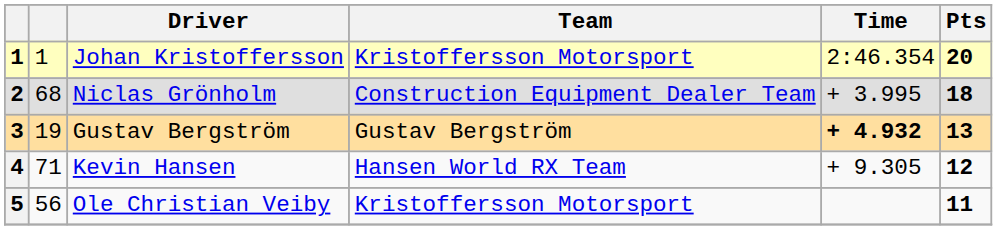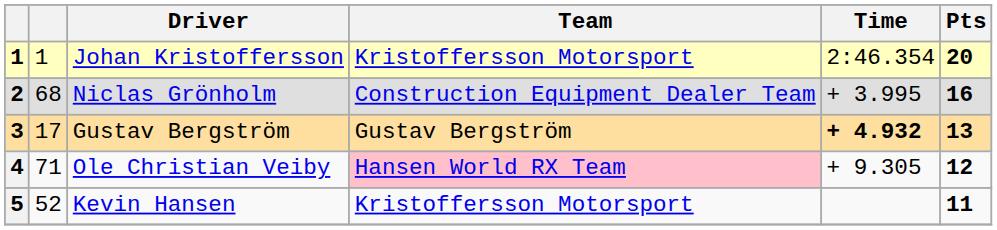 <table class="wikitable" style="font-size:95%">
 <tr>
 <th></th>
 <th></th>
 <th>Driver</th>
 <th>Team</th>
 <th>Time</th>
 <th>Pts</th>
 </tr>
 <tr>
 <th style="background:#ffffbf;">1</th>
 <td style="background:#ffffbf;">1</td>
 <td style="background:#ffffbf;"> <a href='#'>Johan Kristoffersson</a></td>
 <td style="background:#ffffbf;"><a href='#'>Kristoffersson Motorsport</a></td>
 <td style="background:#ffffbf;">2:46.354</td>
 <td style="background:#ffffbf;"><strong>20</strong></td>
 </tr>
 <tr>
 <th style="background:#dfdfdf;">2</th>
 <td style="background:#dfdfdf;">68</td>
 <td style="background:#dfdfdf;"> <a href='#'>Niclas Grönholm</a></td>
 <td style="background:#dfdfdf;"><a href='#'>Construction Equipment Dealer Team</a></td>
 <td style="background:#dfdfdf;">+ 3.995</td>
-<td style="background:#dfdfdf;"><strong>18</strong></td>
+<td style="background:#dfdfdf;"><strong>16</strong></td>
 </tr>
 <tr>
 <th style="background:#ffdf9f;">3</th>
-<td style="background:#ffdf9f;">19</td>
+<td style="background:#ffdf9f;">17</td>
 <td style="background:#ffdf9f;"> Gustav Bergström</td>
 <td style="background:#ffdf9f;">Gustav Bergström</td>
 <td style="background:#ffdf9f;"><strong>+ 4.932</strong></td>
 <td style="background:#ffdf9f;"><strong>13</strong></td>
 </tr>
 <tr>
 <th>4</th>
 <td>71</td>
-<td> <a href='#'>Kevin Hansen</a></td>
-<td><a href='#'>Hansen World RX Team</a></td>
+<td> <a href='#'>Ole Christian Veiby</a></td>
+<td style="background: pink;"><a href='#'>Hansen World RX Team</a></td>
 <td>+ 9.305</td>
 <td><strong>12</strong></td>
 </tr>
 <tr>
 <th>5</th>
-<td>56</td>
-<td> <a href='#'>Ole Christian Veiby</a></td>
+<td>52</td>
+<td> <a href='#'>Kevin Hansen</a></td>
 <td><a href='#'>Kristoffersson Motorsport</a></td>
 <td><strong></strong></td>
 <td><strong>11</strong></td>
 </tr>
 <tr>
 </tr>
 </table>
